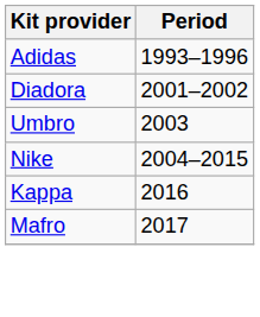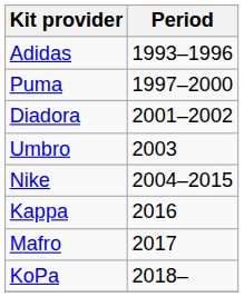 <table class="wikitable">
 <tr>
 <th>Kit provider</th>
 <th>Period</th>
 </tr>
 <tr>
 <td> <a href='#'>Adidas</a></td>
 <td>1993–1996</td>
+</tr>
+<tr>
+<td> <a href='#'>Puma</a></td>
+<td>1997–2000</td>
 </tr>
 <tr>
 <td> <a href='#'>Diadora</a></td>
 <td>2001–2002</td>
 </tr>
 <tr>
 <td> <a href='#'>Umbro</a></td>
 <td>2003</td>
 </tr>
 <tr>
 <td> <a href='#'>Nike</a></td>
 <td>2004–2015</td>
 </tr>
 <tr>
 <td> <a href='#'>Kappa</a></td>
 <td>2016</td>
 </tr>
 <tr>
 <td> <a href='#'>Mafro</a></td>
 <td>2017</td>
 </tr>
 <tr>
+<td> <a href='#'>KoPa</a></td>
+<td>2018–</td>
+</tr>
+<tr>
 </tr>
 </table>
